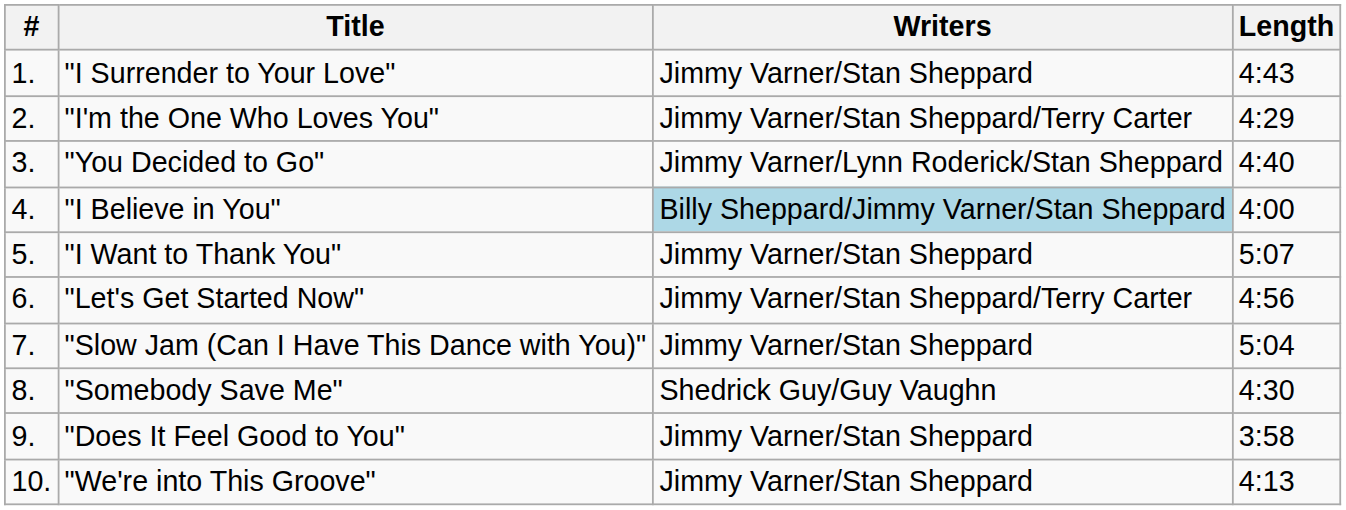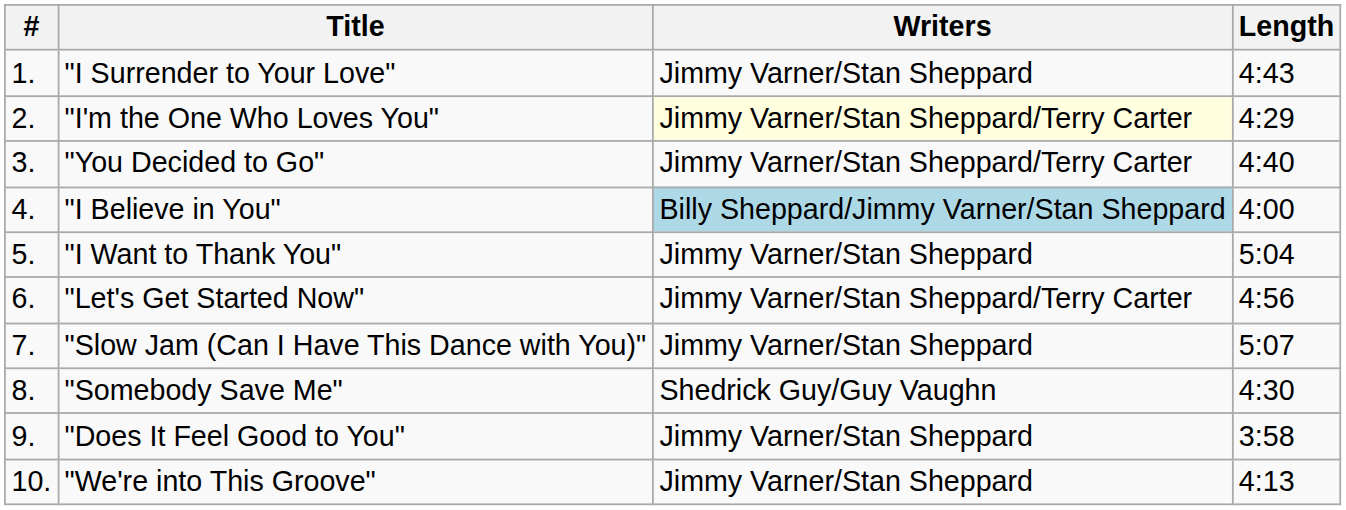 <table class="wikitable">
 <tr>
 <th>#</th>
 <th>Title</th>
 <th>Writers</th>
 <th>Length</th>
 </tr>
 <tr>
 <td>1.</td>
 <td>"I Surrender to Your Love"</td>
 <td>Jimmy Varner/Stan Sheppard</td>
 <td>4:43</td>
 </tr>
 <tr>
 <td>2.</td>
 <td>"I'm the One Who Loves You"</td>
-<td>Jimmy Varner/Stan Sheppard/Terry Carter</td>
+<td style="background: lightyellow;">Jimmy Varner/Stan Sheppard/Terry Carter</td>
 <td>4:29</td>
 </tr>
 <tr>
 <td>3.</td>
 <td>"You Decided to Go"</td>
-<td>Jimmy Varner/Lynn Roderick/Stan Sheppard</td>
+<td>Jimmy Varner/Stan Sheppard/Terry Carter</td>
 <td>4:40</td>
 </tr>
 <tr>
 <td>4.</td>
 <td>"I Believe in You"</td>
 <td style="background: lightblue;">Billy Sheppard/Jimmy Varner/Stan Sheppard</td>
 <td>4:00</td>
 </tr>
 <tr>
 <td>5.</td>
 <td>"I Want to Thank You"</td>
 <td>Jimmy Varner/Stan Sheppard</td>
-<td>5:07</td>
+<td>5:04</td>
 </tr>
 <tr>
 <td>6.</td>
 <td>"Let's Get Started Now"</td>
 <td>Jimmy Varner/Stan Sheppard/Terry Carter</td>
 <td>4:56</td>
 </tr>
 <tr>
 <td>7.</td>
 <td>"Slow Jam (Can I Have This Dance with You)"</td>
 <td>Jimmy Varner/Stan Sheppard</td>
-<td>5:04</td>
+<td>5:07</td>
 </tr>
 <tr>
 <td>8.</td>
 <td>"Somebody Save Me"</td>
 <td>Shedrick Guy/Guy Vaughn</td>
 <td>4:30</td>
 </tr>
 <tr>
 <td>9.</td>
 <td>"Does It Feel Good to You"</td>
 <td>Jimmy Varner/Stan Sheppard</td>
 <td>3:58</td>
 </tr>
 <tr>
 <td>10.</td>
 <td>"We're into This Groove"</td>
 <td>Jimmy Varner/Stan Sheppard</td>
 <td>4:13</td>
 </tr>
 </table>
